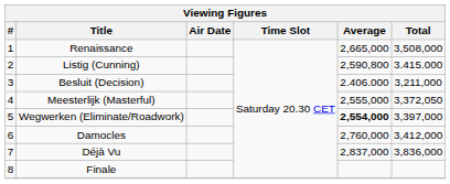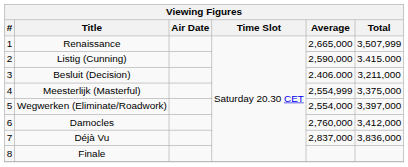 <table class="wikitable sortable" style="margin:auto; text-align:center">
 <tr>
 <th colspan="6">Viewing Figures</th>
 </tr>
 <tr>
 <th>#</th>
 <th>Title</th>
 <th>Air Date</th>
 <th>Time Slot</th>
 <th>Average</th>
 <th>Total</th>
 </tr>
 <tr>
 <td>1</td>
 <td>Renaissance</td>
 <td data-sort-value=1></td>
 <td rowspan=8>Saturday 20.30 <a href='#'>CET</a></td>
 <td>2,665,000</td>
-<td>3,508,000</td>
+<td>3,507,999</td>
 </tr>
 <tr>
 <td>2</td>
 <td>Listig (Cunning)</td>
 <td data-sort-value=2></td>
-<td>2,590,800</td>
+<td>2,590,000</td>
 <td>3.415.000</td>
 </tr>
 <tr>
 <td>3</td>
 <td>Besluit (Decision)</td>
 <td data-sort-value=3></td>
 <td>2.406.000</td>
 <td>3,211,000</td>
 </tr>
 <tr>
 <td>4</td>
 <td>Meesterlijk (Masterful)</td>
 <td data-sort-value=4></td>
-<td>2,555,000</td>
-<td>3,372,050</td>
+<td>2,554,999</td>
+<td>3,375,000</td>
 </tr>
 <tr>
 <td>5</td>
 <td>Wegwerken (Eliminate/Roadwork)</td>
 <td data-sort-value=5></td>
-<td><strong>2,554,000</strong></td>
+<td>2,554,000</td>
 <td>3,397,000</td>
 </tr>
 <tr>
 <td>6</td>
 <td>Damocles</td>
 <td data-sort-value=6></td>
 <td>2,760,000</td>
 <td>3,412,000</td>
 </tr>
 <tr>
 <td>7</td>
 <td>Déjà Vu</td>
 <td data-sort-value=7></td>
 <td>2,837,000</td>
 <td>3,836,000</td>
 </tr>
 <tr>
 <td>8</td>
 <td>Finale</td>
 <td data-sort-value=8></td>
 <td></td>
 <td></td>
 </tr>
 <tr>
 </tr>
 </table>
